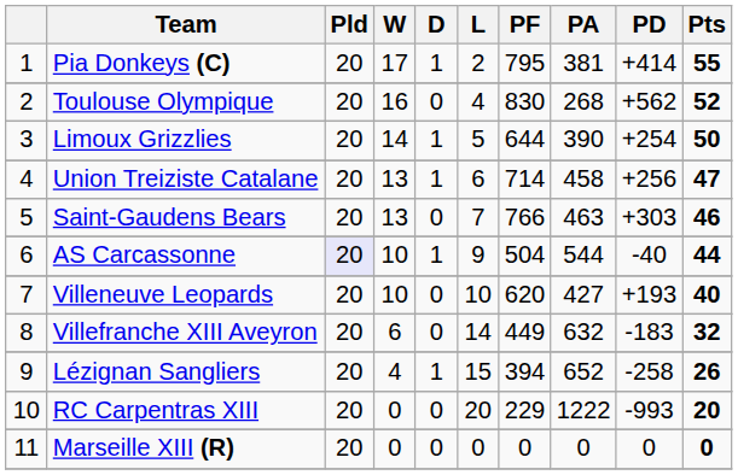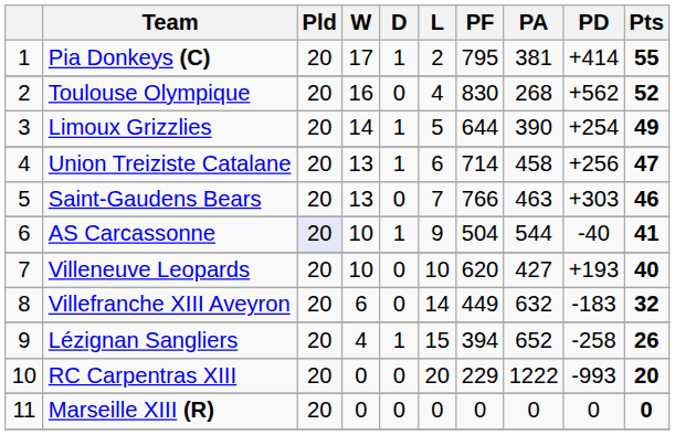 <table class="wikitable" style="text-align:center;">
 <tr>
 <th width=20 abbr="Position"></th>
 <th width=175>Team</th>
 <th width=20 abbr="Played">Pld</th>
 <th width=20 abbr="Won">W</th>
 <th width=20 abbr="Drawn">D</th>
 <th width=20 abbr="Lost">L</th>
 <th width=20 abbr="Points for">PF</th>
 <th width=20 abbr="Points against">PA</th>
 <th width=20 abbr="Points difference">PD</th>
 <th width=20 abbr="Points">Pts</th>
 </tr>
 <tr>
 <td>1</td>
 <td style="text-align:left;"> <a href='#'>Pia Donkeys</a> <strong>(C)</strong></td>
 <td>20</td>
 <td>17</td>
 <td>1</td>
 <td>2</td>
 <td>795</td>
 <td>381</td>
 <td>+414</td>
 <td><strong>55</strong></td>
 </tr>
 <tr>
 </tr>
 <tr>
 <td>2</td>
 <td style="text-align:left;"> <a href='#'>Toulouse Olympique</a></td>
 <td>20</td>
 <td>16</td>
 <td>0</td>
 <td>4</td>
 <td>830</td>
 <td>268</td>
 <td>+562</td>
 <td><strong>52</strong></td>
 </tr>
 <tr>
 </tr>
 <tr>
 <td>3</td>
 <td style="text-align:left;"> <a href='#'>Limoux Grizzlies</a></td>
 <td>20</td>
 <td>14</td>
 <td>1</td>
 <td>5</td>
 <td>644</td>
 <td>390</td>
 <td>+254</td>
-<td><strong>50</strong></td>
+<td><strong>49</strong></td>
 </tr>
 <tr>
 </tr>
 <tr>
 <td>4</td>
 <td style="text-align:left;"> <a href='#'>Union Treiziste Catalane</a></td>
 <td>20</td>
 <td>13</td>
 <td>1</td>
 <td>6</td>
 <td>714</td>
 <td>458</td>
 <td>+256</td>
 <td><strong>47</strong></td>
 </tr>
 <tr>
 </tr>
 <tr>
 <td>5</td>
 <td style="text-align:left;"> <a href='#'>Saint-Gaudens Bears</a></td>
 <td>20</td>
 <td>13</td>
 <td>0</td>
 <td>7</td>
 <td>766</td>
 <td>463</td>
 <td>+303</td>
 <td><strong>46</strong></td>
 </tr>
 <tr>
 </tr>
 <tr>
 <td>6</td>
 <td style="text-align:left;"> <a href='#'>AS Carcassonne</a></td>
 <td style="background: lavender;">20</td>
 <td>10</td>
 <td>1</td>
 <td>9</td>
 <td>504</td>
 <td>544</td>
 <td>-40</td>
-<td><strong>44</strong></td>
+<td><strong>41</strong></td>
 </tr>
 <tr>
 </tr>
 <tr>
 <td>7</td>
 <td style="text-align:left;"> <a href='#'>Villeneuve Leopards</a></td>
 <td>20</td>
 <td>10</td>
 <td>0</td>
 <td>10</td>
 <td>620</td>
 <td>427</td>
 <td>+193</td>
 <td><strong>40</strong></td>
 </tr>
 <tr>
 </tr>
 <tr>
 <td>8</td>
 <td style="text-align:left;"> <a href='#'>Villefranche XIII Aveyron</a></td>
 <td>20</td>
 <td>6</td>
 <td>0</td>
 <td>14</td>
 <td>449</td>
 <td>632</td>
 <td>-183</td>
 <td><strong>32</strong></td>
 </tr>
 <tr>
 </tr>
 <tr>
 <td>9</td>
 <td style="text-align:left"> <a href='#'>Lézignan Sangliers</a></td>
 <td>20</td>
 <td>4</td>
 <td>1</td>
 <td>15</td>
 <td>394</td>
 <td>652</td>
 <td>-258</td>
 <td><strong>26</strong></td>
 </tr>
 <tr>
 </tr>
 <tr>
 <td>10</td>
 <td style="text-align:left;"> <a href='#'>RC Carpentras XIII</a></td>
 <td>20</td>
 <td>0</td>
 <td>0</td>
 <td>20</td>
 <td>229</td>
 <td>1222</td>
 <td>-993</td>
 <td><strong>20</strong></td>
 </tr>
 <tr>
 </tr>
 <tr>
 <td>11</td>
 <td style="text-align:left;"><a href='#'>Marseille XIII</a> <strong>(R)</strong></td>
 <td>20</td>
 <td>0</td>
 <td>0</td>
 <td>0</td>
 <td>0</td>
 <td>0</td>
 <td>0</td>
 <td><strong>0</strong></td>
 </tr>
 <tr>
 </tr>
 </table>
